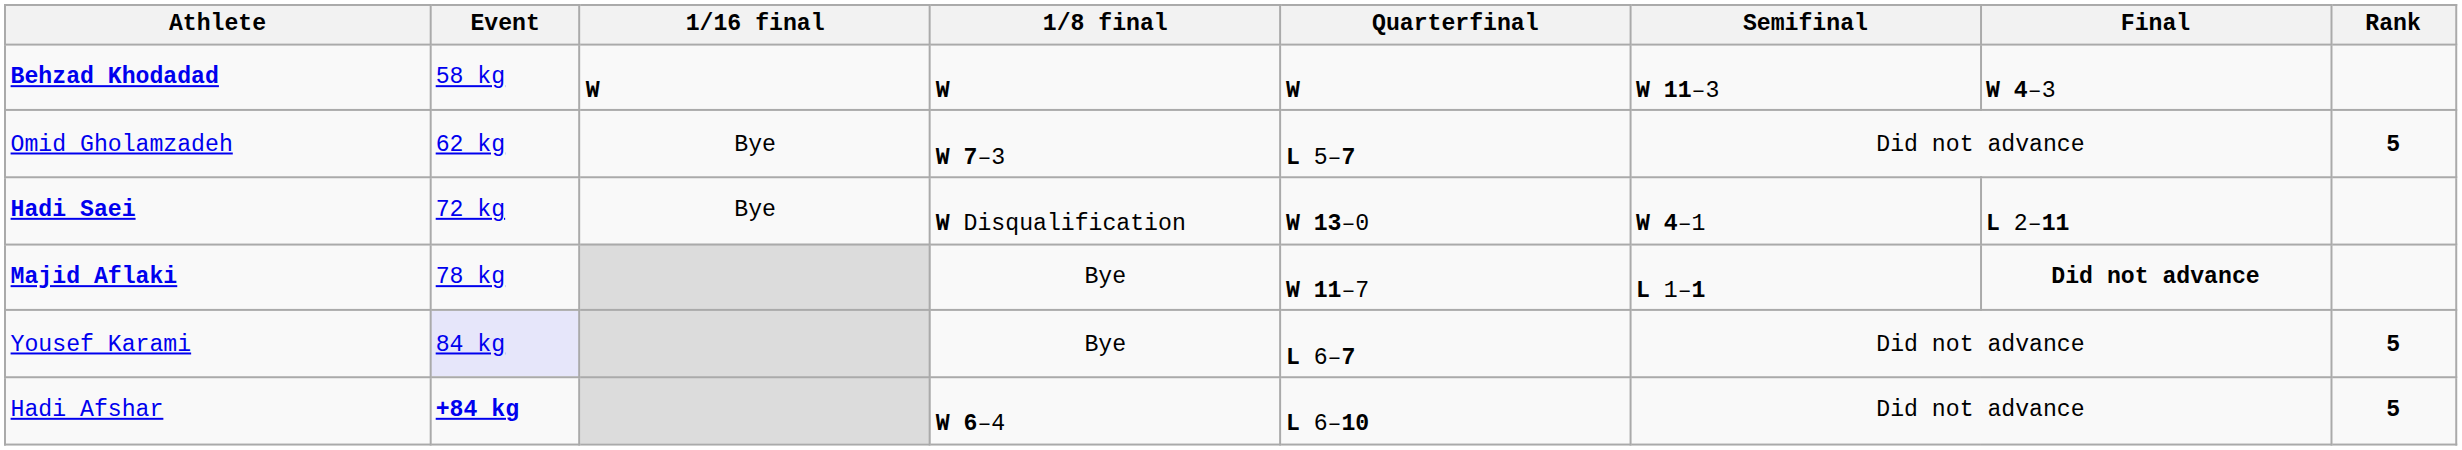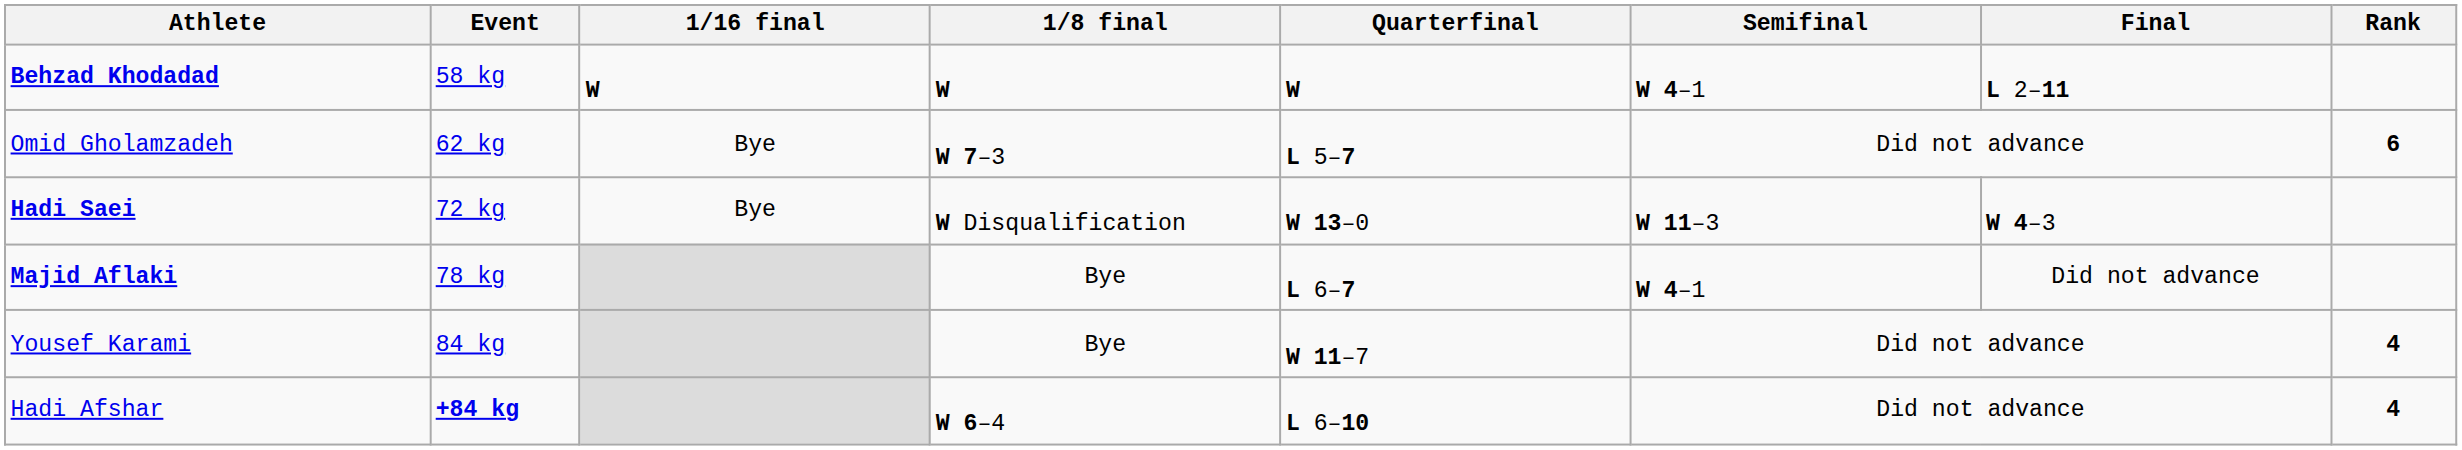 <table class="wikitable" width="98%" style="text-align:left; font-size:90%">
 <tr>
 <th width="17%">Athlete</th>
 <th width="6%">Event</th>
 <th width="14%">1/16 final</th>
 <th width="14%">1/8 final</th>
 <th width="14%">Quarterfinal</th>
 <th width="14%">Semifinal</th>
 <th width="14%">Final</th>
 <th width="5%">Rank</th>
 </tr>
 <tr>
 <td><strong><a href='#'>Behzad Khodadad</a></strong></td>
 <td><a href='#'>58 kg</a></td>
 <td><br><strong>W</strong> </td>
 <td><br><strong>W</strong> </td>
 <td><br><strong>W</strong> </td>
-<td><br><strong>W</strong> <strong>11</strong>–3</td>
-<td><br><strong>W</strong> <strong>4</strong>–3</td>
+<td><br><strong>W</strong> <strong>4</strong>–1</td>
+<td><br><strong>L</strong> 2–<strong>11</strong></td>
 <td align=center></td>
 </tr>
 <tr>
 <td><a href='#'>Omid Gholamzadeh</a></td>
 <td><a href='#'>62 kg</a></td>
 <td align="center">Bye</td>
 <td><br><strong>W</strong> <strong>7</strong>–3</td>
 <td><br><strong>L</strong> 5–<strong>7</strong></td>
 <td colspan=2 align=center>Did not advance</td>
-<td align=center><strong>5</strong></td>
+<td align=center><strong>6</strong></td>
 </tr>
 <tr>
 <td><strong><a href='#'>Hadi Saei</a></strong></td>
 <td><a href='#'>72 kg</a></td>
 <td align="center">Bye</td>
 <td><br><strong>W</strong> Disqualification</td>
 <td><br><strong>W</strong> <strong>13</strong>–0</td>
-<td><br><strong>W</strong> <strong>4</strong>–1</td>
-<td><br><strong>L</strong> 2–<strong>11</strong></td>
+<td><br><strong>W</strong> <strong>11</strong>–3</td>
+<td><br><strong>W</strong> <strong>4</strong>–3</td>
 <td align=center></td>
 </tr>
 <tr>
 <td><strong><a href='#'>Majid Aflaki</a></strong></td>
 <td><a href='#'>78 kg</a></td>
 <td bgcolor=#DCDCDC></td>
 <td align="center">Bye</td>
-<td><br><strong>W</strong> <strong>11</strong>–7</td>
-<td><br><strong>L</strong> 1–<strong>1</strong></td>
-<td align=center><strong>Did not advance</strong></td>
+<td><br><strong>L</strong> 6–<strong>7</strong></td>
+<td><br><strong>W</strong> <strong>4</strong>–1</td>
+<td align=center>Did not advance</td>
 <td align=center></td>
 </tr>
 <tr>
 <td><a href='#'>Yousef Karami</a></td>
-<td style="background: lavender;"><a href='#'>84 kg</a></td>
+<td><a href='#'>84 kg</a></td>
 <td bgcolor=#DCDCDC></td>
 <td align="center">Bye</td>
-<td><br><strong>L</strong> 6–<strong>7</strong></td>
+<td><br><strong>W</strong> <strong>11</strong>–7</td>
 <td colspan=2 align=center>Did not advance</td>
-<td align=center><strong>5</strong></td>
+<td align=center><strong>4</strong></td>
 </tr>
 <tr>
 <td><a href='#'>Hadi Afshar</a></td>
 <td><strong><a href='#'>+84 kg</a></strong></td>
 <td bgcolor=#DCDCDC></td>
 <td><br><strong>W</strong> <strong>6</strong>–4</td>
 <td><br><strong>L</strong> 6–<strong>10</strong></td>
 <td colspan=2 align=center>Did not advance</td>
-<td align=center><strong>5</strong></td>
+<td align=center><strong>4</strong></td>
 </tr>
 </table>
